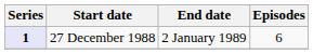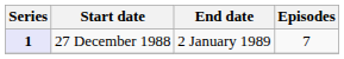 <table class="wikitable" style="text-align:center;">
 <tr>
 <th>Series</th>
 <th>Start date</th>
 <th>End date</th>
 <th>Episodes</th>
 </tr>
 <tr>
 <td style="background: lavender;"><strong>1</strong></td>
 <td>27 December 1988</td>
 <td>2 January 1989</td>
-<td>6</td>
+<td>7</td>
 </tr>
 <tr>
 </tr>
 </table>
